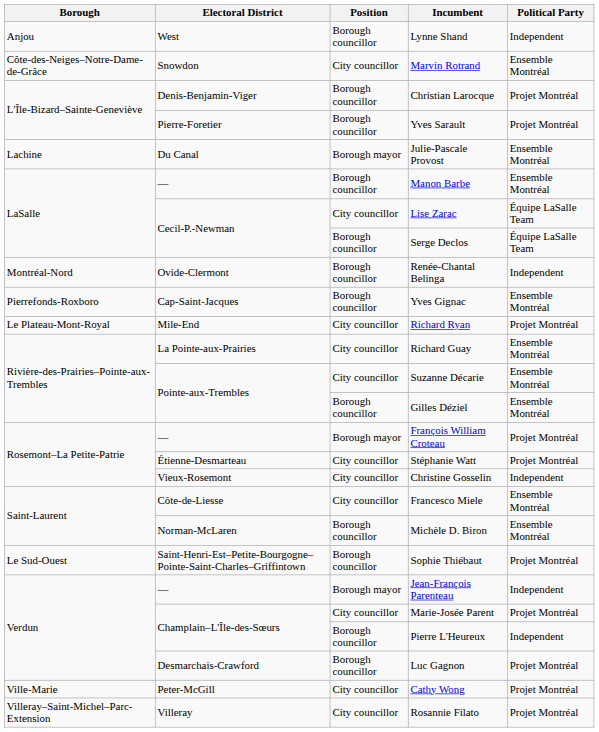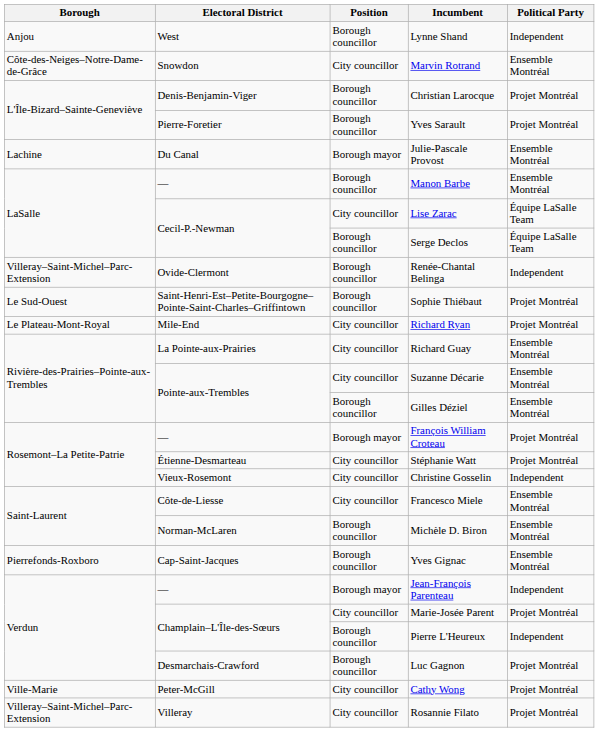 <table class="wikitable">
 <tr>
 <th>Borough</th>
 <th width="250px">Electoral District</th>
 <th>Position</th>
 <th>Incumbent</th>
 <th>Political Party</th>
 </tr>
 <tr>
 <td>Anjou</td>
 <td>West</td>
 <td>Borough councillor</td>
 <td>Lynne Shand</td>
 <td>Independent</td>
 </tr>
 <tr>
 <td>Côte-des-Neiges–Notre-Dame-de-Grâce</td>
 <td>Snowdon</td>
 <td>City councillor</td>
 <td><a href='#'>Marvin Rotrand</a></td>
 <td>Ensemble Montréal</td>
 </tr>
 <tr>
 <td rowspan="2">L'Île-Bizard–Sainte-Geneviève</td>
 <td>Denis-Benjamin-Viger</td>
 <td>Borough councillor</td>
 <td>Christian Larocque </td>
 <td>Projet Montréal</td>
 </tr>
 <tr>
 <td>Pierre-Foretier</td>
 <td>Borough councillor</td>
 <td>Yves Sarault </td>
 <td>Projet Montréal</td>
 </tr>
 <tr>
 <td>Lachine</td>
 <td>Du Canal</td>
 <td>Borough mayor</td>
 <td>Julie-Pascale Provost </td>
 <td>Ensemble Montréal</td>
 </tr>
 <tr>
 <td rowspan="3">LaSalle</td>
 <td>—</td>
 <td>Borough councillor</td>
 <td><a href='#'>Manon Barbe</a> </td>
 <td>Ensemble Montréal</td>
 </tr>
 <tr>
 <td rowspan="2">Cecil-P.-Newman</td>
 <td>City councillor</td>
 <td><a href='#'>Lise Zarac</a></td>
 <td>Équipe LaSalle Team</td>
 </tr>
 <tr>
 <td>Borough councillor</td>
 <td>Serge Declos</td>
 <td>Équipe LaSalle Team</td>
 </tr>
 <tr>
-<td>Montréal-Nord</td>
+<td>Villeray–Saint-Michel–Parc-Extension</td>
 <td>Ovide-Clermont</td>
 <td>Borough councillor</td>
 <td>Renée-Chantal Belinga</td>
 <td>Independent</td>
 </tr>
 <tr>
-<td>Pierrefonds-Roxboro</td>
-<td>Cap-Saint-Jacques</td>
+<td>Le Sud-Ouest</td>
+<td>Saint-Henri-Est–Petite-Bourgogne–Pointe-Saint-Charles–Griffintown</td>
 <td>Borough councillor</td>
-<td>Yves Gignac</td>
-<td>Ensemble Montréal</td>
+<td>Sophie Thiébaut</td>
+<td>Projet Montréal</td>
 </tr>
 <tr>
 <td>Le Plateau-Mont-Royal</td>
 <td>Mile-End</td>
 <td>City councillor</td>
 <td><a href='#'>Richard Ryan</a></td>
 <td>Projet Montréal</td>
 </tr>
 <tr>
 <td rowspan="3">Rivière-des-Prairies–Pointe-aux-Trembles</td>
 <td>La Pointe-aux-Prairies</td>
 <td>City councillor</td>
 <td>Richard Guay</td>
 <td>Ensemble Montréal</td>
 </tr>
 <tr>
 <td rowspan="2">Pointe-aux-Trembles</td>
 <td>City councillor</td>
 <td>Suzanne Décarie</td>
 <td>Ensemble Montréal</td>
 </tr>
 <tr>
 <td>Borough councillor</td>
 <td>Gilles Déziel</td>
 <td>Ensemble Montréal</td>
 </tr>
 <tr>
 <td rowspan="3">Rosemont–La Petite-Patrie</td>
 <td>—</td>
 <td>Borough mayor</td>
 <td><a href='#'>François William Croteau</a></td>
 <td>Projet Montréal</td>
 </tr>
 <tr>
 <td>Étienne-Desmarteau</td>
 <td>City councillor</td>
 <td>Stéphanie Watt</td>
 <td>Projet Montréal</td>
 </tr>
 <tr>
 <td>Vieux-Rosemont</td>
 <td>City councillor</td>
 <td>Christine Gosselin</td>
 <td>Independent</td>
 </tr>
 <tr>
 <td rowspan="2">Saint-Laurent</td>
 <td>Côte-de-Liesse</td>
 <td>City councillor</td>
 <td>Francesco Miele</td>
 <td>Ensemble Montréal</td>
 </tr>
 <tr>
 <td>Norman-McLaren</td>
 <td>Borough councillor</td>
 <td>Michèle D. Biron</td>
 <td>Ensemble Montréal</td>
 </tr>
 <tr>
-<td>Le Sud-Ouest</td>
-<td>Saint-Henri-Est–Petite-Bourgogne–Pointe-Saint-Charles–Griffintown</td>
+<td>Pierrefonds-Roxboro</td>
+<td>Cap-Saint-Jacques</td>
 <td>Borough councillor</td>
-<td>Sophie Thiébaut</td>
-<td>Projet Montréal</td>
+<td>Yves Gignac</td>
+<td>Ensemble Montréal</td>
 </tr>
 <tr>
 <td rowspan="4">Verdun</td>
 <td>—</td>
 <td>Borough mayor</td>
 <td><a href='#'>Jean-François Parenteau</a></td>
 <td>Independent</td>
 </tr>
 <tr>
 <td rowspan="2">Champlain–L'Île-des-Sœurs</td>
 <td>City councillor</td>
 <td>Marie-Josée Parent</td>
 <td>Projet Montréal</td>
 </tr>
 <tr>
 <td>Borough councillor</td>
 <td>Pierre L'Heureux</td>
 <td>Independent</td>
 </tr>
 <tr>
 <td>Desmarchais-Crawford</td>
 <td>Borough councillor</td>
 <td>Luc Gagnon</td>
 <td>Projet Montréal</td>
 </tr>
 <tr>
 <td>Ville-Marie</td>
 <td>Peter-McGill</td>
 <td>City councillor</td>
 <td><a href='#'>Cathy Wong</a></td>
 <td>Projet Montréal</td>
 </tr>
 <tr>
 <td>Villeray–Saint-Michel–Parc-Extension</td>
 <td>Villeray</td>
 <td>City councillor</td>
 <td>Rosannie Filato</td>
 <td>Projet Montréal</td>
 </tr>
 </table>
